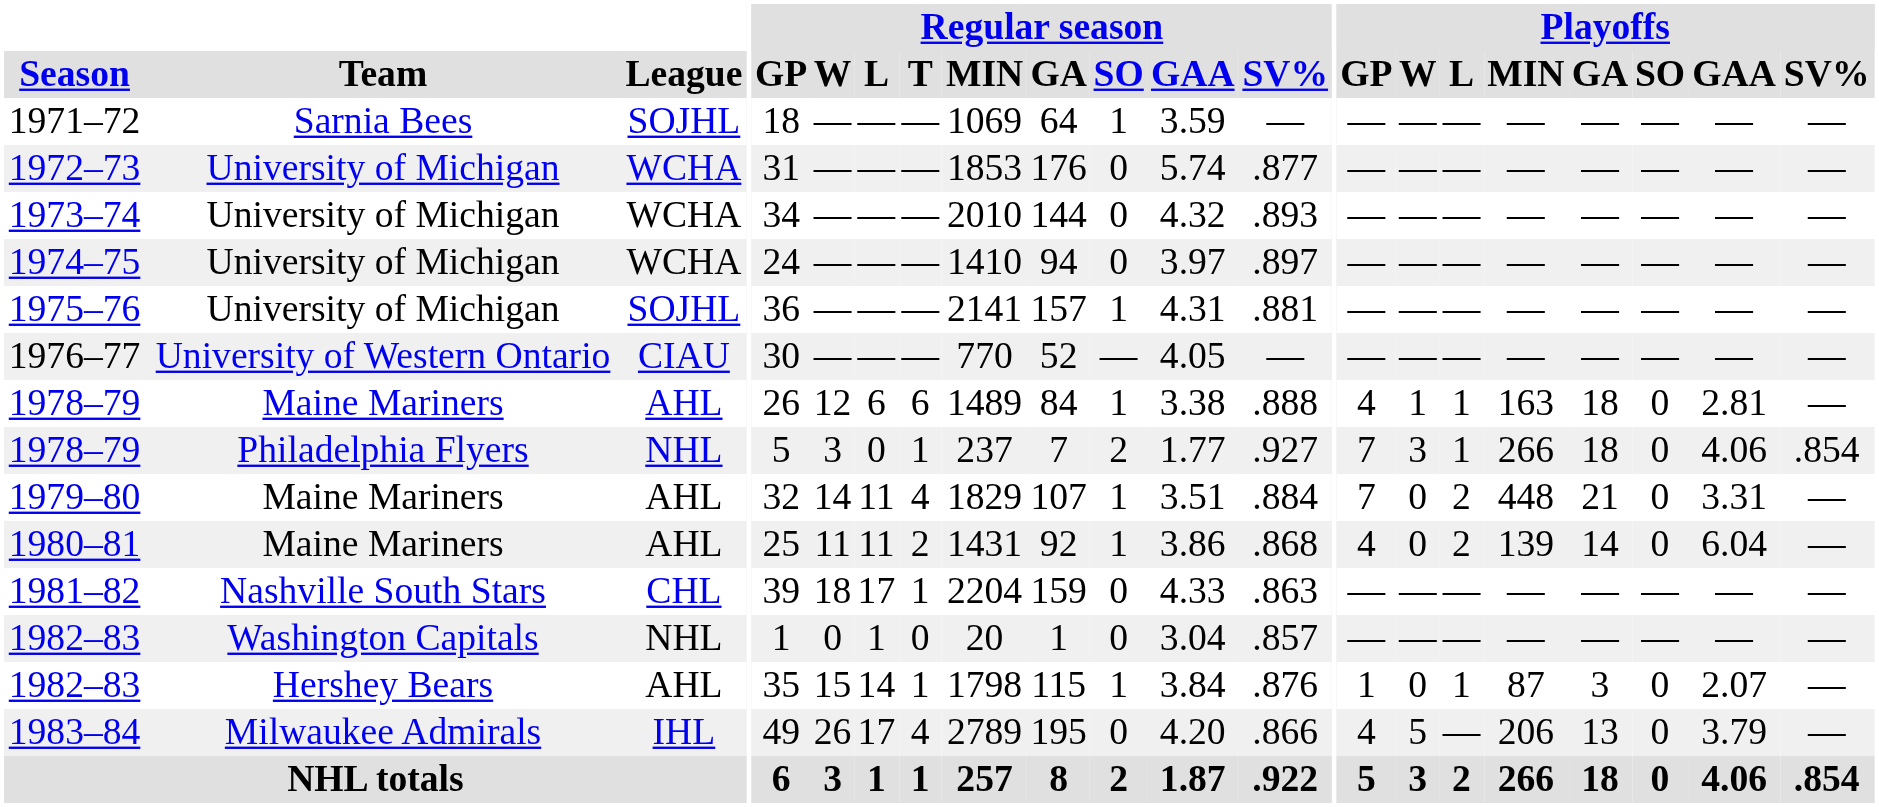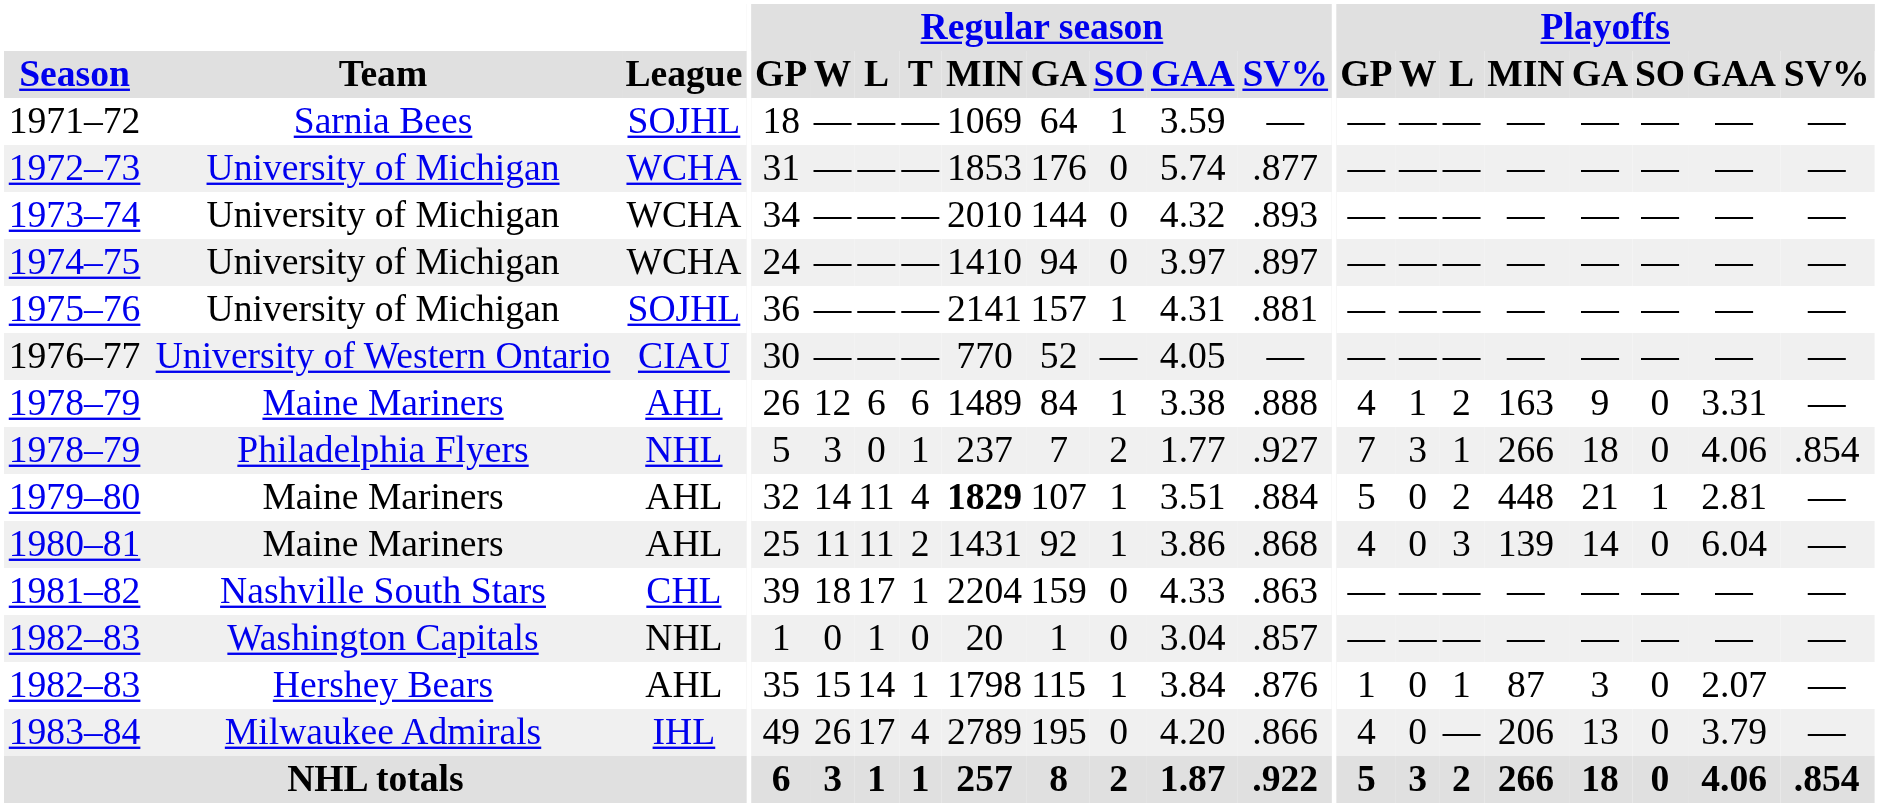 <table border="0" cellpadding="1" cellspacing="0" style="width:90%; text-align:center;">
 <tr bgcolor="#e0e0e0">
 <th colspan="3" bgcolor="#ffffff"></th>
 <th rowspan="99" bgcolor="#ffffff"></th>
 <th colspan="9" bgcolor="#e0e0e0"><a href='#'>Regular season</a></th>
 <th rowspan="99" bgcolor="#ffffff"></th>
 <th colspan="8" bgcolor="#e0e0e0"><a href='#'>Playoffs</a></th>
 </tr>
 <tr bgcolor="#e0e0e0">
 <th><a href='#'>Season</a></th>
 <th>Team</th>
 <th>League</th>
 <th>GP</th>
 <th>W</th>
 <th>L</th>
 <th>T</th>
 <th>MIN</th>
 <th>GA</th>
 <th><a href='#'>SO</a></th>
 <th><a href='#'>GAA</a></th>
 <th><a href='#'>SV%</a></th>
 <th>GP</th>
 <th>W</th>
 <th>L</th>
 <th>MIN</th>
 <th>GA</th>
 <th>SO</th>
 <th>GAA</th>
 <th>SV%</th>
 </tr>
 <tr>
 <td>1971–72</td>
 <td><a href='#'>Sarnia Bees</a></td>
 <td><a href='#'>SOJHL</a></td>
 <td>18</td>
 <td>—</td>
 <td>—</td>
 <td>—</td>
 <td>1069</td>
 <td>64</td>
 <td>1</td>
 <td>3.59</td>
 <td>—</td>
 <td>—</td>
 <td>—</td>
 <td>—</td>
 <td>—</td>
 <td>—</td>
 <td>—</td>
 <td>—</td>
 <td>—</td>
 </tr>
 <tr bgcolor="#f0f0f0">
 <td><a href='#'>1972–73</a></td>
 <td><a href='#'>University of Michigan</a></td>
 <td><a href='#'>WCHA</a></td>
 <td>31</td>
 <td>—</td>
 <td>—</td>
 <td>—</td>
 <td>1853</td>
 <td>176</td>
 <td>0</td>
 <td>5.74</td>
 <td>.877</td>
 <td>—</td>
 <td>—</td>
 <td>—</td>
 <td>—</td>
 <td>—</td>
 <td>—</td>
 <td>—</td>
 <td>—</td>
 </tr>
 <tr>
 <td><a href='#'>1973–74</a></td>
 <td>University of Michigan</td>
 <td>WCHA</td>
 <td>34</td>
 <td>—</td>
 <td>—</td>
 <td>—</td>
 <td>2010</td>
 <td>144</td>
 <td>0</td>
 <td>4.32</td>
 <td>.893</td>
 <td>—</td>
 <td>—</td>
 <td>—</td>
 <td>—</td>
 <td>—</td>
 <td>—</td>
 <td>—</td>
 <td>—</td>
 </tr>
 <tr bgcolor="#f0f0f0">
 <td><a href='#'>1974–75</a></td>
 <td>University of Michigan</td>
 <td>WCHA</td>
 <td>24</td>
 <td>—</td>
 <td>—</td>
 <td>—</td>
 <td>1410</td>
 <td>94</td>
 <td>0</td>
 <td>3.97</td>
 <td>.897</td>
 <td>—</td>
 <td>—</td>
 <td>—</td>
 <td>—</td>
 <td>—</td>
 <td>—</td>
 <td>—</td>
 <td>—</td>
 </tr>
 <tr>
 <td><a href='#'>1975–76</a></td>
 <td>University of Michigan</td>
 <td><a href='#'>SOJHL</a></td>
 <td>36</td>
 <td>—</td>
 <td>—</td>
 <td>—</td>
 <td>2141</td>
 <td>157</td>
 <td>1</td>
 <td>4.31</td>
 <td>.881</td>
 <td>—</td>
 <td>—</td>
 <td>—</td>
 <td>—</td>
 <td>—</td>
 <td>—</td>
 <td>—</td>
 <td>—</td>
 </tr>
 <tr bgcolor="#f0f0f0">
 <td>1976–77</td>
 <td><a href='#'>University of Western Ontario</a></td>
 <td><a href='#'>CIAU</a></td>
 <td>30</td>
 <td>—</td>
 <td>—</td>
 <td>—</td>
 <td>770</td>
 <td>52</td>
 <td>—</td>
 <td>4.05</td>
 <td>—</td>
 <td>—</td>
 <td>—</td>
 <td>—</td>
 <td>—</td>
 <td>—</td>
 <td>—</td>
 <td>—</td>
 <td>—</td>
 </tr>
 <tr>
 <td><a href='#'>1978–79</a></td>
 <td><a href='#'>Maine Mariners</a></td>
 <td><a href='#'>AHL</a></td>
 <td>26</td>
 <td>12</td>
 <td>6</td>
 <td>6</td>
 <td>1489</td>
 <td>84</td>
 <td>1</td>
 <td>3.38</td>
 <td>.888</td>
 <td>4</td>
 <td>1</td>
-<td>1</td>
+<td>2</td>
 <td>163</td>
-<td>18</td>
+<td>9</td>
 <td>0</td>
-<td>2.81</td>
+<td>3.31</td>
 <td>—</td>
 </tr>
 <tr bgcolor="#f0f0f0">
 <td><a href='#'>1978–79</a></td>
 <td><a href='#'>Philadelphia Flyers</a></td>
 <td><a href='#'>NHL</a></td>
 <td>5</td>
 <td>3</td>
 <td>0</td>
 <td>1</td>
 <td>237</td>
 <td>7</td>
 <td>2</td>
 <td>1.77</td>
 <td>.927</td>
 <td>7</td>
 <td>3</td>
 <td>1</td>
 <td>266</td>
 <td>18</td>
 <td>0</td>
 <td>4.06</td>
 <td>.854</td>
 </tr>
 <tr>
 <td><a href='#'>1979–80</a></td>
 <td>Maine Mariners</td>
 <td>AHL</td>
 <td>32</td>
 <td>14</td>
 <td>11</td>
 <td>4</td>
-<td>1829</td>
+<td><strong>1829</strong></td>
 <td>107</td>
 <td>1</td>
 <td>3.51</td>
 <td>.884</td>
-<td>7</td>
+<td>5</td>
 <td>0</td>
 <td>2</td>
 <td>448</td>
 <td>21</td>
-<td>0</td>
-<td>3.31</td>
+<td>1</td>
+<td>2.81</td>
 <td>—</td>
 </tr>
 <tr bgcolor="#f0f0f0">
 <td><a href='#'>1980–81</a></td>
 <td>Maine Mariners</td>
 <td>AHL</td>
 <td>25</td>
 <td>11</td>
 <td>11</td>
 <td>2</td>
 <td>1431</td>
 <td>92</td>
 <td>1</td>
 <td>3.86</td>
 <td>.868</td>
 <td>4</td>
 <td>0</td>
-<td>2</td>
+<td>3</td>
 <td>139</td>
 <td>14</td>
 <td>0</td>
 <td>6.04</td>
 <td>—</td>
 </tr>
 <tr>
 <td><a href='#'>1981–82</a></td>
 <td><a href='#'>Nashville South Stars</a></td>
 <td><a href='#'>CHL</a></td>
 <td>39</td>
 <td>18</td>
 <td>17</td>
 <td>1</td>
 <td>2204</td>
 <td>159</td>
 <td>0</td>
 <td>4.33</td>
 <td>.863</td>
 <td>—</td>
 <td>—</td>
 <td>—</td>
 <td>—</td>
 <td>—</td>
 <td>—</td>
 <td>—</td>
 <td>—</td>
 </tr>
 <tr bgcolor="#f0f0f0">
 <td><a href='#'>1982–83</a></td>
 <td><a href='#'>Washington Capitals</a></td>
 <td>NHL</td>
 <td>1</td>
 <td>0</td>
 <td>1</td>
 <td>0</td>
 <td>20</td>
 <td>1</td>
 <td>0</td>
 <td>3.04</td>
 <td>.857</td>
 <td>—</td>
 <td>—</td>
 <td>—</td>
 <td>—</td>
 <td>—</td>
 <td>—</td>
 <td>—</td>
 <td>—</td>
 </tr>
 <tr>
 <td><a href='#'>1982–83</a></td>
 <td><a href='#'>Hershey Bears</a></td>
 <td>AHL</td>
 <td>35</td>
 <td>15</td>
 <td>14</td>
 <td>1</td>
 <td>1798</td>
 <td>115</td>
 <td>1</td>
 <td>3.84</td>
 <td>.876</td>
 <td>1</td>
 <td>0</td>
 <td>1</td>
 <td>87</td>
 <td>3</td>
 <td>0</td>
 <td>2.07</td>
 <td>—</td>
 </tr>
 <tr bgcolor="#f0f0f0">
 <td><a href='#'>1983–84</a></td>
 <td><a href='#'>Milwaukee Admirals</a></td>
 <td><a href='#'>IHL</a></td>
 <td>49</td>
 <td>26</td>
 <td>17</td>
 <td>4</td>
 <td>2789</td>
 <td>195</td>
 <td>0</td>
 <td>4.20</td>
 <td>.866</td>
 <td>4</td>
-<td>5</td>
+<td>0</td>
 <td>—</td>
 <td>206</td>
 <td>13</td>
 <td>0</td>
 <td>3.79</td>
 <td>—</td>
 </tr>
 <tr bgcolor="#e0e0e0">
 <th colspan=3>NHL totals</th>
 <th>6</th>
 <th>3</th>
 <th>1</th>
 <th>1</th>
 <th>257</th>
 <th>8</th>
 <th>2</th>
 <th>1.87</th>
 <th>.922</th>
 <th>5</th>
 <th>3</th>
 <th>2</th>
 <th>266</th>
 <th>18</th>
 <th>0</th>
 <th>4.06</th>
 <th>.854</th>
 </tr>
 </table>
